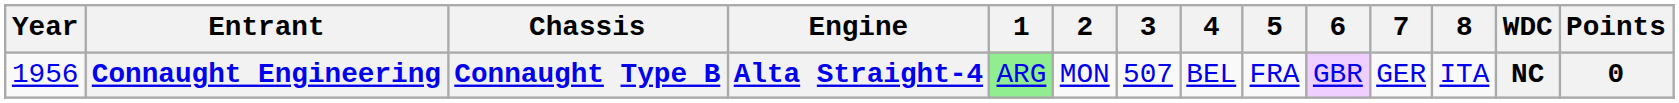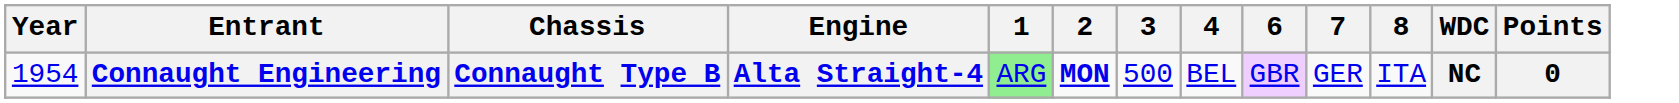 <table class="wikitable" style="text-align:center; font-size:90%">
 <tr>
 <th>Year</th>
 <th>Entrant</th>
 <th>Chassis</th>
 <th>Engine</th>
 <th>1</th>
 <th>2</th>
 <th>3</th>
 <th>4</th>
-<th>5</th>
 <th>6</th>
 <th>7</th>
 <th>8</th>
 <th>WDC</th>
 <th>Points</th>
 </tr>
 <tr>
-<td><a href='#'>1956</a></td>
+<td><a href='#'>1954</a></td>
 <th><a href='#'>Connaught Engineering</a></th>
 <th><a href='#'>Connaught</a> <a href='#'>Type B</a></th>
 <th><a href='#'>Alta</a> <a href='#'>Straight-4</a></th>
 <td style="background: lightgreen;"><a href='#'>ARG</a></td>
-<td><a href='#'>MON</a></td>
-<td><a href='#'>507</a></td>
+<td><strong><a href='#'>MON</a></strong></td>
+<td><a href='#'>500</a></td>
 <td><a href='#'>BEL</a></td>
-<td><a href='#'>FRA</a></td>
 <td style="background:#EFCFFF;"><a href='#'>GBR</a><br></td>
 <td><a href='#'>GER</a></td>
 <td><a href='#'>ITA</a></td>
 <th>NC</th>
 <th>0</th>
 </tr>
 </table>
